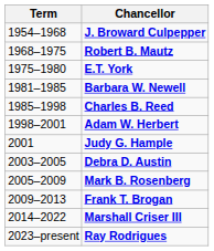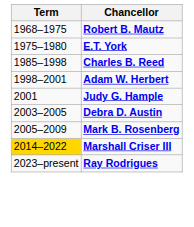 <table class="wikitable sortable" style="margin:1em auto;">
 <tr>
 <th>Term</th>
 <th>Chancellor</th>
-</tr>
-<tr>
-<td>1954–1968</td>
-<td><strong><a href='#'>J. Broward Culpepper</a></strong></td>
 </tr>
 <tr>
 <td>1968–1975</td>
 <td><strong><a href='#'>Robert B. Mautz</a></strong></td>
 </tr>
 <tr>
 <td>1975–1980</td>
 <td><strong><a href='#'>E.T. York</a></strong></td>
-</tr>
-<tr>
-<td>1981–1985</td>
-<td><strong><a href='#'>Barbara W. Newell</a></strong></td>
 </tr>
 <tr>
 <td>1985–1998</td>
 <td><strong><a href='#'>Charles B. Reed</a></strong></td>
 </tr>
 <tr>
 <td>1998–2001</td>
 <td><strong><a href='#'>Adam W. Herbert</a></strong></td>
 </tr>
 <tr>
 <td>2001</td>
 <td><strong><a href='#'>Judy G. Hample</a></strong></td>
 </tr>
 <tr>
 <td>2003–2005</td>
 <td><strong><a href='#'>Debra D. Austin</a></strong></td>
 </tr>
 <tr>
 <td>2005–2009</td>
 <td><strong><a href='#'>Mark B. Rosenberg</a></strong></td>
 </tr>
 <tr>
-<td>2009–2013</td>
-<td><strong><a href='#'>Frank T. Brogan</a></strong></td>
-</tr>
-<tr>
-<td>2014–2022</td>
+<td style="background: gold;">2014–2022</td>
 <td><strong><a href='#'>Marshall Criser III</a></strong></td>
 </tr>
 <tr>
 <td>2023–present</td>
 <td><strong><a href='#'>Ray Rodrigues</a></strong></td>
 </tr>
 </table>
